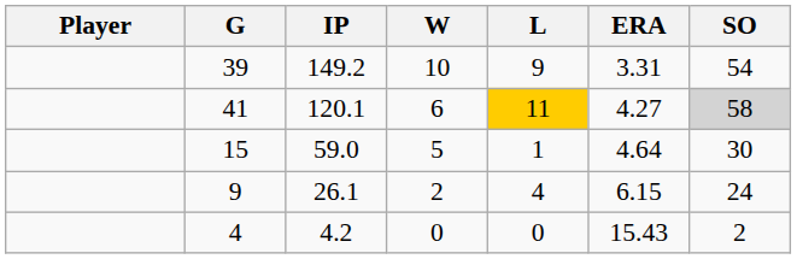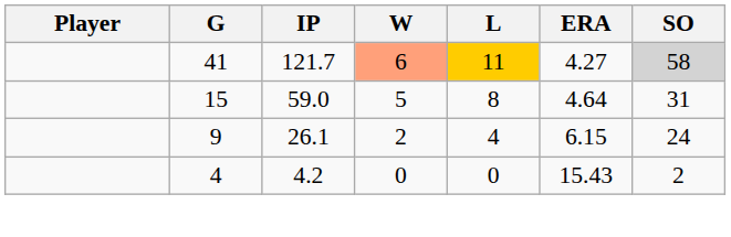 <table class="wikitable sortable">
 <tr>
 <th bgcolor="#DDDDFF" width="16%">Player</th>
 <th bgcolor="#DDDDFF" width="9%">G</th>
 <th bgcolor="#DDDDFF" width="9%">IP</th>
 <th bgcolor="#DDDDFF" width="9%">W</th>
 <th bgcolor="#DDDDFF" width="9%">L</th>
 <th bgcolor="#DDDDFF" width="9%">ERA</th>
 <th bgcolor="#DDDDFF" width="9%">SO</th>
 </tr>
 <tr align="center">
 <td></td>
-<td>39</td>
-<td>149.2</td>
-<td>10</td>
-<td>9</td>
-<td>3.31</td>
-<td>54</td>
-</tr>
-<tr align="center">
-<td></td>
 <td>41</td>
-<td>120.1</td>
-<td>6</td>
+<td>121.7</td>
+<td style="background: lightsalmon;">6</td>
 <td bgcolor=#ffcc00>11</td>
 <td>4.27</td>
 <td style="background: lightgrey;">58</td>
 </tr>
 <tr align="center">
 <td></td>
 <td>15</td>
 <td>59.0</td>
 <td>5</td>
-<td>1</td>
+<td>8</td>
 <td>4.64</td>
-<td>30</td>
+<td>31</td>
 </tr>
 <tr align="center">
 <td></td>
 <td>9</td>
 <td>26.1</td>
 <td>2</td>
 <td>4</td>
 <td>6.15</td>
 <td>24</td>
 </tr>
 <tr align="center">
 <td></td>
 <td>4</td>
 <td>4.2</td>
 <td>0</td>
 <td>0</td>
 <td>15.43</td>
 <td>2</td>
 </tr>
 </table>
